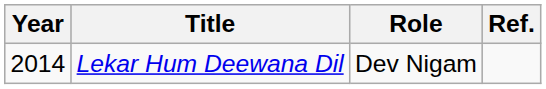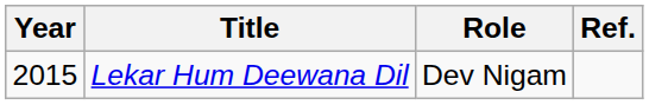 <table class="wikitable sortable">
 <tr>
 <th>Year</th>
 <th>Title</th>
 <th>Role</th>
 <th>Ref.</th>
 </tr>
 <tr>
-<td>2014</td>
+<td>2015</td>
 <td><em><a href='#'>Lekar Hum Deewana Dil</a></em></td>
 <td>Dev Nigam</td>
 <td></td>
 </tr>
 </table>
